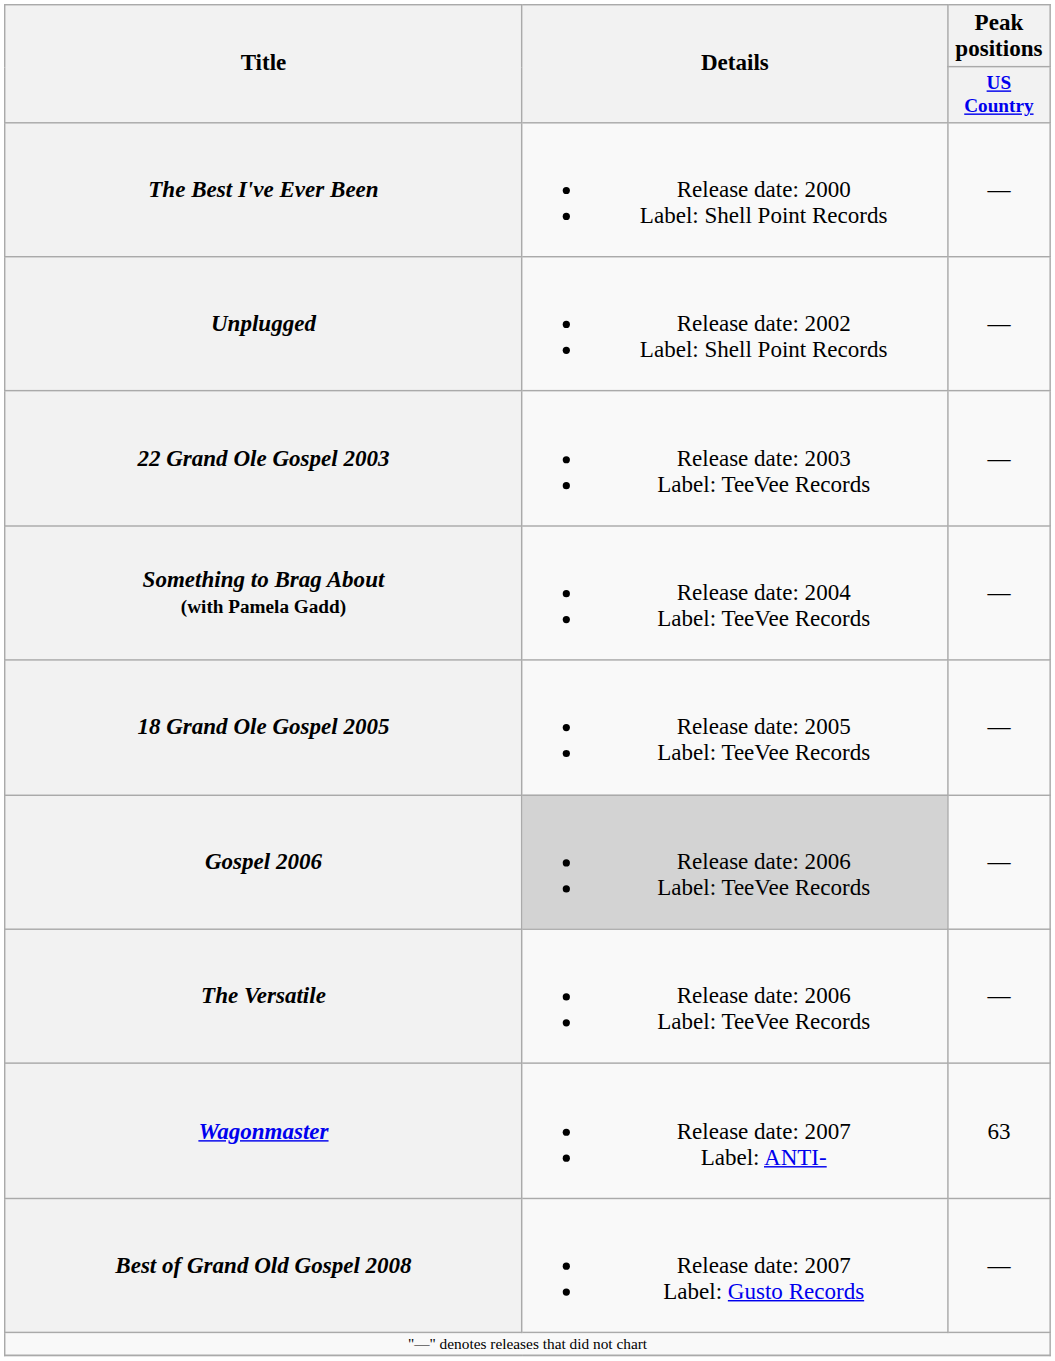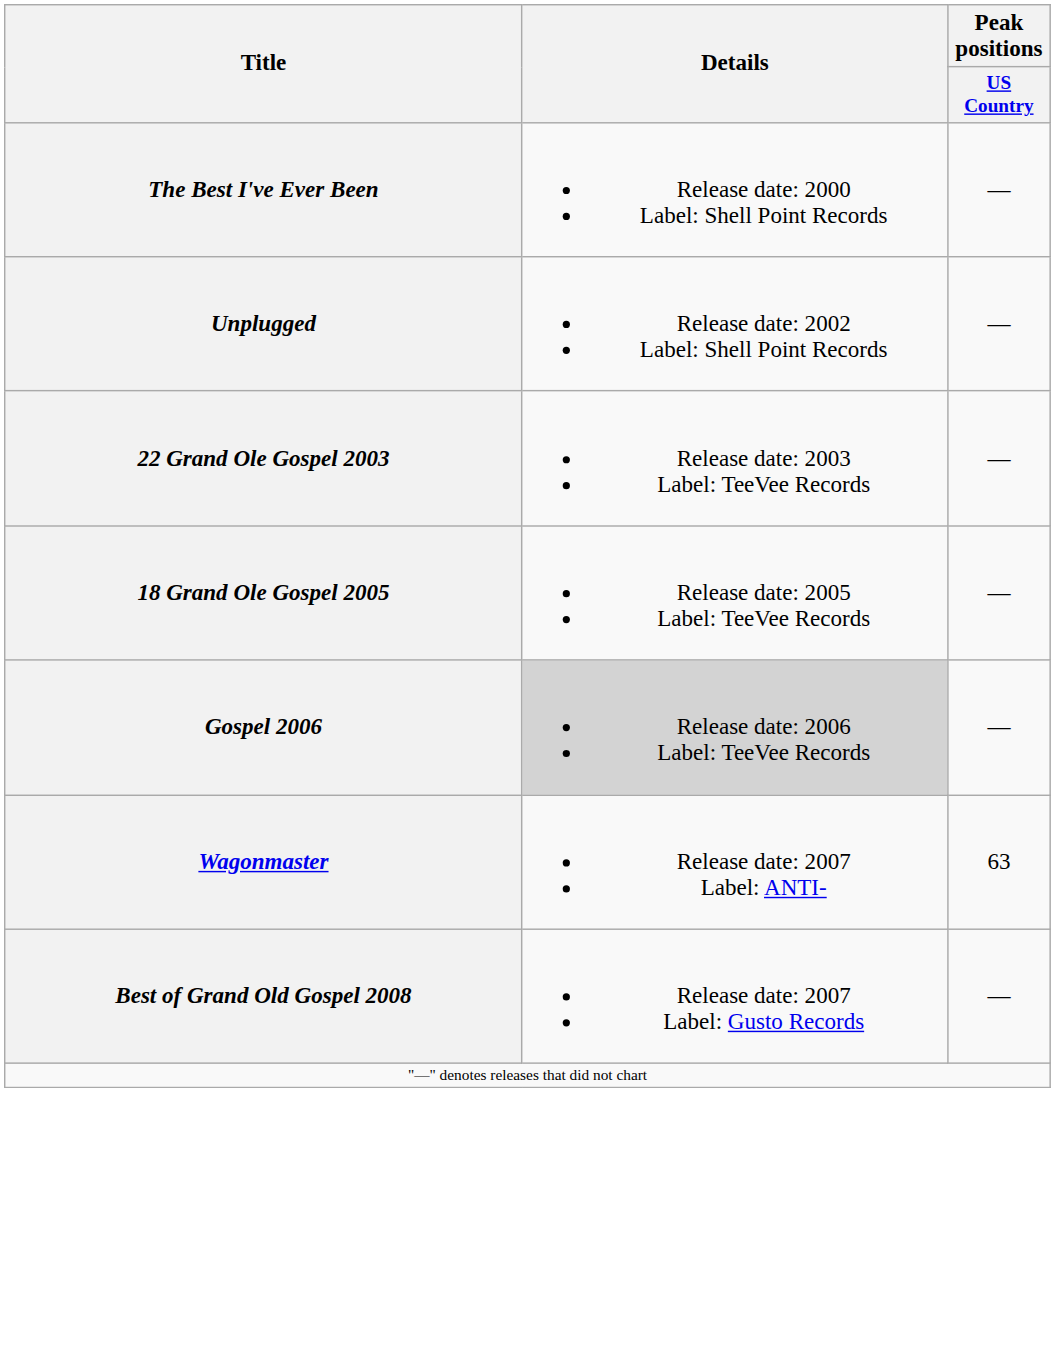 <table class="wikitable plainrowheaders" style="text-align:center;">
 <tr>
 <th rowspan="2" style="width:22em;">Title</th>
 <th rowspan="2" style="width:18em;">Details</th>
 <th>Peak positions</th>
 </tr>
 <tr style="font-size:smaller;">
 <th width="65"><a href='#'>US Country</a></th>
 </tr>
 <tr>
 <th scope="row"><em>The Best I've Ever Been</em></th>
 <td><br><ul><li>Release date: 2000</li><li>Label: Shell Point Records</li></ul></td>
 <td>—</td>
 </tr>
 <tr>
 <th scope="row"><em>Unplugged</em></th>
 <td><br><ul><li>Release date: 2002</li><li>Label: Shell Point Records</li></ul></td>
 <td>—</td>
 </tr>
 <tr>
 <th scope="row"><em>22 Grand Ole Gospel 2003</em></th>
 <td><br><ul><li>Release date: 2003</li><li>Label: TeeVee Records</li></ul></td>
 <td>—</td>
 </tr>
 <tr>
-<th scope="row"><em>Something to Brag About</em><br><small>(with Pamela Gadd)</small></th>
-<td><br><ul><li>Release date: 2004</li><li>Label: TeeVee Records</li></ul></td>
-<td>—</td>
-</tr>
-<tr>
 <th scope="row"><em>18 Grand Ole Gospel 2005</em></th>
 <td><br><ul><li>Release date: 2005</li><li>Label: TeeVee Records</li></ul></td>
 <td>—</td>
 </tr>
 <tr>
 <th scope="row"><em>Gospel 2006</em></th>
 <td style="background: lightgrey;"><br><ul><li>Release date: 2006</li><li>Label: TeeVee Records</li></ul></td>
-<td>—</td>
-</tr>
-<tr>
-<th scope="row"><em>The Versatile</em></th>
-<td><br><ul><li>Release date: 2006</li><li>Label: TeeVee Records</li></ul></td>
 <td>—</td>
 </tr>
 <tr>
 <th scope="row"><em><a href='#'>Wagonmaster</a></em></th>
 <td><br><ul><li>Release date: 2007</li><li>Label: <a href='#'>ANTI-</a></li></ul></td>
 <td>63</td>
 </tr>
 <tr>
 <th scope="row"><em>Best of Grand Old Gospel 2008</em></th>
 <td><br><ul><li>Release date: 2007</li><li>Label: <a href='#'>Gusto Records</a></li></ul></td>
 <td>—</td>
 </tr>
 <tr>
 <td colspan="3" style="font-size: 8pt">"—" denotes releases that did not chart</td>
 </tr>
 <tr>
 </tr>
 </table>
